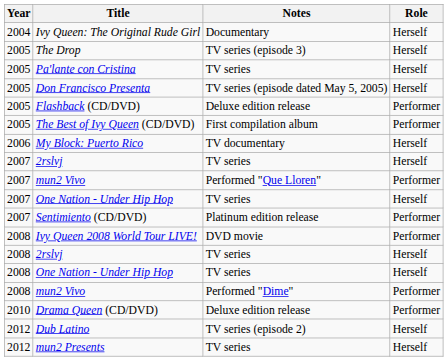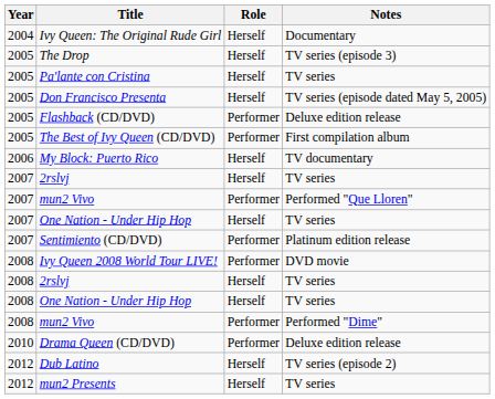 <table class="wikitable">
 <tr>
 <th>Year</th>
 <th>Title</th>
+<th>Role</th>
 <th>Notes</th>
-<th>Role</th>
 </tr>
 <tr>
 <td>2004</td>
 <td><em>Ivy Queen: The Original Rude Girl</em></td>
+<td>Herself</td>
 <td>Documentary</td>
-<td>Herself</td>
 </tr>
 <tr>
 <td>2005</td>
 <td><em>The Drop</em></td>
+<td>Herself</td>
 <td>TV series (episode 3)</td>
-<td>Herself</td>
 </tr>
 <tr>
 <td>2005</td>
 <td><em><a href='#'>Pa'lante con Cristina</a></em></td>
+<td>Herself</td>
 <td>TV series</td>
-<td>Herself</td>
 </tr>
 <tr>
 <td>2005</td>
 <td><em><a href='#'>Don Francisco Presenta</a></em></td>
+<td>Herself</td>
 <td>TV series (episode dated May 5, 2005)</td>
-<td>Herself</td>
 </tr>
 <tr>
 <td>2005</td>
 <td><em><a href='#'>Flashback</a></em> (CD/DVD)</td>
+<td>Performer</td>
 <td>Deluxe edition release</td>
-<td>Performer</td>
 </tr>
 <tr>
 <td>2005</td>
 <td><em><a href='#'>The Best of Ivy Queen</a></em> (CD/DVD)</td>
+<td>Performer</td>
 <td>First compilation album</td>
-<td>Performer</td>
 </tr>
 <tr>
 <td>2006</td>
 <td><em><a href='#'>My Block: Puerto Rico</a></em></td>
+<td>Herself</td>
 <td>TV documentary</td>
-<td>Herself</td>
 </tr>
 <tr>
 <td>2007</td>
 <td><em><a href='#'>2rslvj</a></em></td>
+<td>Herself</td>
 <td>TV series</td>
-<td>Herself</td>
 </tr>
 <tr>
 <td>2007</td>
 <td><em><a href='#'>mun2 Vivo</a></em></td>
+<td>Performer</td>
 <td>Performed "<a href='#'>Que Lloren</a>"</td>
-<td>Performer</td>
 </tr>
 <tr>
 <td>2007</td>
 <td><em><a href='#'>One Nation - Under Hip Hop</a></em></td>
+<td>Herself</td>
 <td>TV series</td>
-<td>Herself</td>
 </tr>
 <tr>
 <td>2007</td>
 <td><em><a href='#'>Sentimiento</a></em> (CD/DVD)</td>
+<td>Performer</td>
 <td>Platinum edition release</td>
-<td>Performer</td>
 </tr>
 <tr>
 <td>2008</td>
 <td><em><a href='#'>Ivy Queen 2008 World Tour LIVE!</a></em></td>
+<td>Performer</td>
 <td>DVD movie</td>
-<td>Performer</td>
 </tr>
 <tr>
 <td>2008</td>
 <td><em><a href='#'>2rslvj</a></em></td>
+<td>Herself</td>
 <td>TV series</td>
-<td>Herself</td>
 </tr>
 <tr>
 <td>2008</td>
 <td><em><a href='#'>One Nation - Under Hip Hop</a></em></td>
+<td>Herself</td>
 <td>TV series</td>
-<td>Herself</td>
 </tr>
 <tr>
 <td>2008</td>
 <td><em><a href='#'>mun2 Vivo</a></em></td>
+<td>Performer</td>
 <td>Performed "<a href='#'>Dime</a>"</td>
-<td>Performer</td>
 </tr>
 <tr>
 <td>2010</td>
 <td><em><a href='#'>Drama Queen</a></em> (CD/DVD)</td>
+<td>Performer</td>
 <td>Deluxe edition release</td>
-<td>Performer</td>
 </tr>
 <tr>
 <td>2012</td>
 <td><em><a href='#'>Dub Latino</a></em></td>
+<td>Herself</td>
 <td>TV series (episode 2)</td>
-<td>Herself</td>
 </tr>
 <tr>
 <td>2012</td>
 <td><em><a href='#'>mun2 Presents</a></em></td>
+<td>Herself</td>
 <td>TV series</td>
-<td>Herself</td>
 </tr>
 </table>
